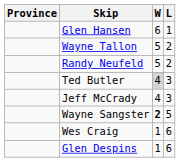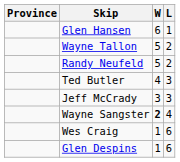 <table class="wikitable" border="1">
 <tr>
 <th>Province</th>
 <th>Skip</th>
 <th>W</th>
 <th>L</th>
 </tr>
 <tr>
 <td></td>
 <td><a href='#'>Glen Hansen</a></td>
 <td>6</td>
 <td>1</td>
 </tr>
 <tr>
 <td></td>
 <td><a href='#'>Wayne Tallon</a></td>
 <td>5</td>
 <td>2</td>
 </tr>
 <tr>
 <td></td>
 <td><a href='#'>Randy Neufeld</a></td>
 <td>5</td>
 <td>2</td>
 </tr>
 <tr>
 <td></td>
 <td>Ted Butler</td>
-<td style="background: lightgrey;">4</td>
+<td>4</td>
 <td>3</td>
 </tr>
 <tr>
 <td></td>
 <td>Jeff McCrady</td>
-<td>4</td>
+<td>3</td>
 <td>3</td>
 </tr>
 <tr>
 <td></td>
 <td>Wayne Sangster</td>
 <td><strong>2</strong></td>
-<td>5</td>
+<td>4</td>
 </tr>
 <tr>
 <td></td>
 <td>Wes Craig</td>
 <td>1</td>
 <td>6</td>
 </tr>
 <tr>
 <td></td>
 <td><a href='#'>Glen Despins</a></td>
 <td>1</td>
 <td>6</td>
 </tr>
 </table>
